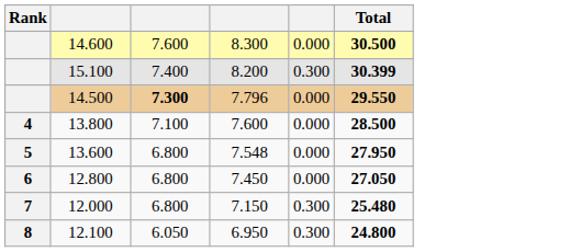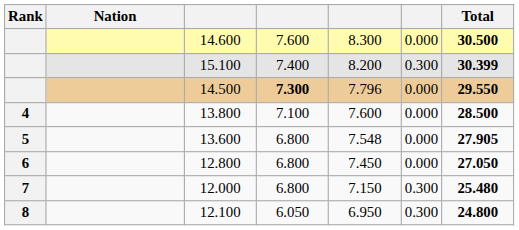 <table class="wikitable sortable" style="text-align:center; font-size:85%">
 <tr>
 <th scope="col" style="width:25px;">Rank</th>
+<th scope="col" style="width:120px;">Nation</th>
 <th scope="col" style="width:60px;"></th>
 <th scope="col" style="width:60px;"></th>
 <th scope="col" style="width:60px;"></th>
 <th scope="col" style="width:30px;"></th>
 <th scope="col" style="width:60px;">Total</th>
 </tr>
 <tr bgcolor="fffcaf">
 <th scope="row"></th>
+<td align="left"></td>
 <td>14.600</td>
 <td>7.600</td>
 <td>8.300</td>
 <td>0.000</td>
 <td><strong>30.500</strong></td>
 </tr>
 <tr bgcolor="e5e5e5">
 <th scope="row"></th>
+<td align="left"></td>
 <td>15.100</td>
 <td>7.400</td>
 <td>8.200</td>
 <td>0.300</td>
 <td><strong>30.399</strong></td>
 </tr>
 <tr bgcolor="eecc99">
 <th scope="row"></th>
+<td align="left"></td>
 <td>14.500</td>
 <td><strong>7.300</strong></td>
 <td>7.796</td>
 <td>0.000</td>
 <td><strong>29.550</strong></td>
 </tr>
 <tr>
 <th scope="row">4</th>
+<td align="left"></td>
 <td>13.800</td>
 <td>7.100</td>
 <td>7.600</td>
 <td>0.000</td>
 <td><strong>28.500</strong></td>
 </tr>
 <tr>
 <th scope="row">5</th>
+<td align="left"></td>
 <td>13.600</td>
 <td>6.800</td>
 <td>7.548</td>
 <td>0.000</td>
-<td><strong>27.950</strong></td>
+<td><strong>27.905</strong></td>
 </tr>
 <tr>
 <th scope="row">6</th>
+<td align="left"></td>
 <td>12.800</td>
 <td>6.800</td>
 <td>7.450</td>
 <td>0.000</td>
 <td><strong>27.050</strong></td>
 </tr>
 <tr>
 <th scope="row">7</th>
+<td align="left"></td>
 <td>12.000</td>
 <td>6.800</td>
 <td>7.150</td>
 <td>0.300</td>
 <td><strong>25.480</strong></td>
 </tr>
 <tr>
 <th scope="row">8</th>
+<td align="left"></td>
 <td>12.100</td>
 <td>6.050</td>
 <td>6.950</td>
 <td>0.300</td>
 <td><strong>24.800</strong></td>
 </tr>
 </table>
